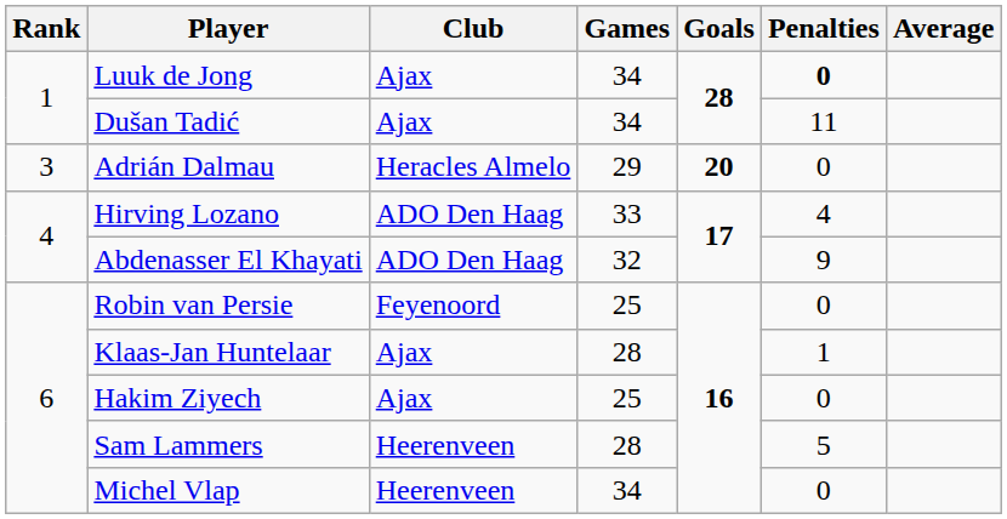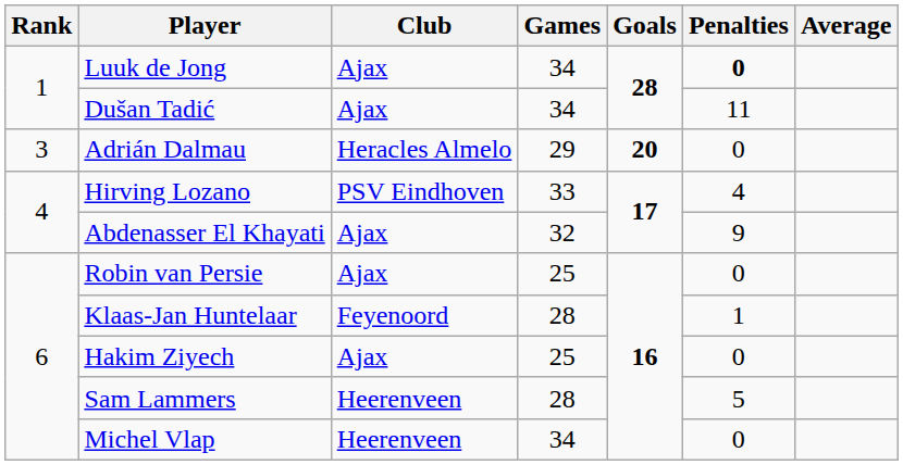 <table class="wikitable" style="text-align:center">
 <tr>
 <th>Rank</th>
 <th>Player</th>
 <th>Club</th>
 <th>Games</th>
 <th>Goals</th>
 <th>Penalties</th>
 <th>Average</th>
 </tr>
 <tr>
 <td rowspan="2">1</td>
 <td style="text-align:left"> <a href='#'>Luuk de Jong</a></td>
 <td style="text-align:left"><a href='#'>Ajax</a></td>
 <td>34</td>
 <td rowspan="2"><strong>28</strong></td>
 <td><strong>0</strong></td>
 <td></td>
 </tr>
 <tr>
 <td style="text-align:left"> <a href='#'>Dušan Tadić</a></td>
 <td style="text-align:left"><a href='#'>Ajax</a></td>
 <td>34</td>
 <td>11</td>
 <td></td>
 </tr>
 <tr>
 <td>3</td>
 <td style="text-align:left"> <a href='#'>Adrián Dalmau</a></td>
 <td style="text-align:left"><a href='#'>Heracles Almelo</a></td>
 <td>29</td>
 <td><strong>20</strong></td>
 <td>0</td>
 <td></td>
 </tr>
 <tr>
 <td rowspan="2">4</td>
 <td style="text-align:left"> <a href='#'>Hirving Lozano</a></td>
-<td style="text-align:left"><a href='#'>ADO Den Haag</a></td>
+<td style="text-align:left"><a href='#'>PSV Eindhoven</a></td>
 <td>33</td>
 <td rowspan="2"><strong>17</strong></td>
 <td>4</td>
 <td></td>
 </tr>
 <tr>
 <td style="text-align:left"> <a href='#'>Abdenasser El Khayati</a></td>
-<td style="text-align:left"><a href='#'>ADO Den Haag</a></td>
+<td style="text-align:left"><a href='#'>Ajax</a></td>
 <td>32</td>
 <td>9</td>
 <td></td>
 </tr>
 <tr>
 <td rowspan="5">6</td>
 <td style="text-align:left"> <a href='#'>Robin van Persie</a></td>
-<td style="text-align:left"><a href='#'>Feyenoord</a></td>
+<td style="text-align:left"><a href='#'>Ajax</a></td>
 <td>25</td>
 <td rowspan="5"><strong>16</strong></td>
 <td>0</td>
 <td></td>
 </tr>
 <tr>
 <td style="text-align:left"> <a href='#'>Klaas-Jan Huntelaar</a></td>
-<td style="text-align:left"><a href='#'>Ajax</a></td>
+<td style="text-align:left"><a href='#'>Feyenoord</a></td>
 <td>28</td>
 <td>1</td>
 <td></td>
 </tr>
 <tr>
 <td style="text-align:left"> <a href='#'>Hakim Ziyech</a></td>
 <td style="text-align:left"><a href='#'>Ajax</a></td>
 <td>25</td>
 <td>0</td>
 <td></td>
 </tr>
 <tr>
 <td style="text-align:left"> <a href='#'>Sam Lammers</a></td>
 <td style="text-align:left"><a href='#'>Heerenveen</a></td>
 <td>28</td>
 <td>5</td>
 <td></td>
 </tr>
 <tr>
 <td style="text-align:left"> <a href='#'>Michel Vlap</a></td>
 <td style="text-align:left"><a href='#'>Heerenveen</a></td>
 <td>34</td>
 <td>0</td>
 <td></td>
 </tr>
 </table>
